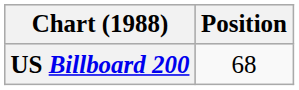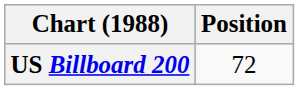 <table class="wikitable plainrowheaders">
 <tr>
 <th scope="col">Chart (1988)</th>
 <th scope="col">Position</th>
 </tr>
 <tr>
 <th scope="row">US <em><a href='#'>Billboard 200</a></em></th>
-<td style="text-align:center;">68</td>
+<td style="text-align:center;">72</td>
 </tr>
 </table>
